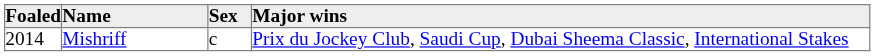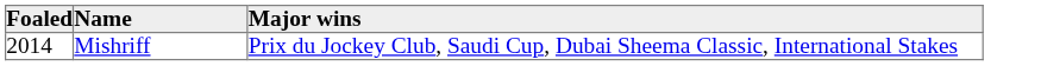 <table border="1" cellpadding="0" style="border-collapse: collapse">
 <tr style="background:#eee;">
 <td style="width:35px;"><strong>Foaled</strong></td>
 <td style="width:120px;"><strong>Name</strong></td>
-<td style="width:35px;"><strong>Sex</strong></td>
 <td style="width:510px;"><strong>Major wins</strong></td>
 </tr>
 <tr>
 <td>2014</td>
 <td><a href='#'>Mishriff</a></td>
-<td>c</td>
 <td><a href='#'>Prix du Jockey Club</a>, <a href='#'>Saudi Cup</a>, <a href='#'>Dubai Sheema Classic</a>, <a href='#'>International Stakes</a></td>
 </tr>
 </table>
